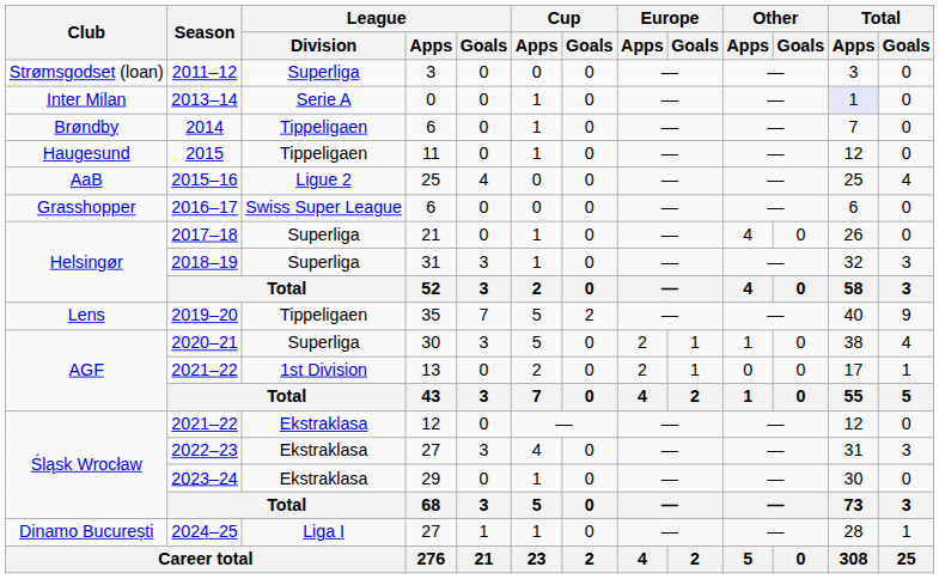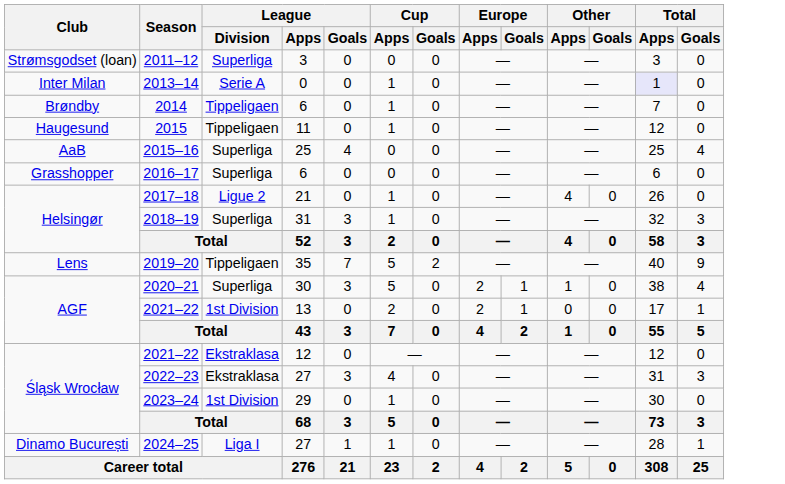 <table class="wikitable" style="text-align: center;">
 <tr>
 <th rowspan="2">Club</th>
 <th rowspan="2">Season</th>
 <th colspan="3">League</th>
 <th colspan="2">Cup</th>
 <th colspan="2">Europe</th>
 <th colspan="2">Other</th>
 <th colspan="2">Total</th>
 </tr>
 <tr>
 <th>Division</th>
 <th>Apps</th>
 <th>Goals</th>
 <th>Apps</th>
 <th>Goals</th>
 <th>Apps</th>
 <th>Goals</th>
 <th>Apps</th>
 <th>Goals</th>
 <th>Apps</th>
 <th>Goals</th>
 </tr>
 <tr>
 <td><a href='#'>Strømsgodset</a> (loan)</td>
 <td><a href='#'>2011–12</a></td>
 <td><a href='#'>Superliga</a></td>
 <td>3</td>
 <td>0</td>
 <td>0</td>
 <td>0</td>
 <td colspan=2>—</td>
 <td colspan=2>—</td>
 <td>3</td>
 <td>0</td>
 </tr>
 <tr>
 <td><a href='#'>Inter Milan</a></td>
 <td><a href='#'>2013–14</a></td>
 <td><a href='#'>Serie A</a></td>
 <td>0</td>
 <td>0</td>
 <td>1</td>
 <td>0</td>
 <td colspan=2>—</td>
 <td colspan=2>—</td>
 <td style="background: lavender;">1</td>
 <td>0</td>
 </tr>
 <tr>
 <td><a href='#'>Brøndby</a></td>
 <td><a href='#'>2014</a></td>
 <td><a href='#'>Tippeligaen</a></td>
 <td>6</td>
 <td>0</td>
 <td>1</td>
 <td>0</td>
 <td colspan=2>—</td>
 <td colspan=2>—</td>
 <td>7</td>
 <td>0</td>
 </tr>
 <tr>
 <td><a href='#'>Haugesund</a></td>
 <td><a href='#'>2015</a></td>
 <td>Tippeligaen</td>
 <td>11</td>
 <td>0</td>
 <td>1</td>
 <td>0</td>
 <td colspan=2>—</td>
 <td colspan=2>—</td>
 <td>12</td>
 <td>0</td>
 </tr>
 <tr>
 <td><a href='#'>AaB</a></td>
 <td><a href='#'>2015–16</a></td>
-<td><a href='#'>Ligue 2</a></td>
+<td>Superliga</td>
 <td>25</td>
 <td>4</td>
 <td>0</td>
 <td>0</td>
 <td colspan=2>—</td>
 <td colspan=2>—</td>
 <td>25</td>
 <td>4</td>
 </tr>
 <tr>
 <td><a href='#'>Grasshopper</a></td>
 <td><a href='#'>2016–17</a></td>
-<td><a href='#'>Swiss Super League</a></td>
+<td>Superliga</td>
 <td>6</td>
 <td>0</td>
 <td>0</td>
 <td>0</td>
 <td colspan=2>—</td>
 <td colspan=2>—</td>
 <td>6</td>
 <td>0</td>
 </tr>
 <tr>
 <td rowspan=3><a href='#'>Helsingør</a></td>
 <td><a href='#'>2017–18</a></td>
-<td>Superliga</td>
+<td><a href='#'>Ligue 2</a></td>
 <td>21</td>
 <td>0</td>
 <td>1</td>
 <td>0</td>
 <td colspan=2>—</td>
 <td>4</td>
 <td>0</td>
 <td>26</td>
 <td>0</td>
 </tr>
 <tr>
 <td><a href='#'>2018–19</a></td>
 <td>Superliga</td>
 <td>31</td>
 <td>3</td>
 <td>1</td>
 <td>0</td>
 <td colspan=2>—</td>
 <td colspan=2>—</td>
 <td>32</td>
 <td>3</td>
 </tr>
 <tr>
 <th colspan=2>Total</th>
 <th>52</th>
 <th>3</th>
 <th>2</th>
 <th>0</th>
 <th colspan=2>—</th>
 <th>4</th>
 <th>0</th>
 <th>58</th>
 <th>3</th>
 </tr>
 <tr>
 <td rowspan=1><a href='#'>Lens</a></td>
 <td><a href='#'>2019–20</a></td>
 <td>Tippeligaen</td>
 <td>35</td>
 <td>7</td>
 <td>5</td>
 <td>2</td>
 <td colspan=2>—</td>
 <td colspan=2>—</td>
 <td>40</td>
 <td>9</td>
 </tr>
 <tr>
 <td rowspan=3><a href='#'>AGF</a></td>
 <td><a href='#'>2020–21</a></td>
 <td>Superliga</td>
 <td>30</td>
 <td>3</td>
 <td>5</td>
 <td>0</td>
 <td>2</td>
 <td>1</td>
 <td>1</td>
 <td>0</td>
 <td>38</td>
 <td>4</td>
 </tr>
 <tr>
 <td><a href='#'>2021–22</a></td>
 <td><a href='#'>1st Division</a></td>
 <td>13</td>
 <td>0</td>
 <td>2</td>
 <td>0</td>
 <td>2</td>
 <td>1</td>
 <td>0</td>
 <td>0</td>
 <td>17</td>
 <td>1</td>
 </tr>
 <tr>
 <th colspan=2>Total</th>
 <th>43</th>
 <th>3</th>
 <th>7</th>
 <th>0</th>
 <th>4</th>
 <th>2</th>
 <th>1</th>
 <th>0</th>
 <th>55</th>
 <th>5</th>
 </tr>
 <tr>
 <td rowspan=4><a href='#'>Śląsk Wrocław</a></td>
 <td><a href='#'>2021–22</a></td>
 <td><a href='#'>Ekstraklasa</a></td>
 <td>12</td>
 <td>0</td>
 <td colspan=2>—</td>
 <td colspan=2>—</td>
 <td colspan=2>—</td>
 <td>12</td>
 <td>0</td>
 </tr>
 <tr>
 <td><a href='#'>2022–23</a></td>
 <td>Ekstraklasa</td>
 <td>27</td>
 <td>3</td>
 <td>4</td>
 <td>0</td>
 <td colspan=2>—</td>
 <td colspan=2>—</td>
 <td>31</td>
 <td>3</td>
 </tr>
 <tr>
 <td><a href='#'>2023–24</a></td>
-<td>Ekstraklasa</td>
+<td><a href='#'>1st Division</a></td>
 <td>29</td>
 <td>0</td>
 <td>1</td>
 <td>0</td>
 <td colspan=2>—</td>
 <td colspan=2>—</td>
 <td>30</td>
 <td>0</td>
 </tr>
 <tr>
 <th colspan=2>Total</th>
 <th>68</th>
 <th>3</th>
 <th>5</th>
 <th>0</th>
 <th colspan=2>—</th>
 <th colspan=2>—</th>
 <th>73</th>
 <th>3</th>
 </tr>
 <tr>
 <td><a href='#'>Dinamo București</a></td>
 <td><a href='#'>2024–25</a></td>
 <td><a href='#'>Liga I</a></td>
 <td>27</td>
 <td>1</td>
 <td>1</td>
 <td>0</td>
 <td colspan=2>—</td>
 <td colspan=2>—</td>
 <td>28</td>
 <td>1</td>
 </tr>
 <tr>
 <th colspan="3">Career total</th>
 <th>276</th>
 <th>21</th>
 <th>23</th>
 <th>2</th>
 <th>4</th>
 <th>2</th>
 <th>5</th>
 <th>0</th>
 <th>308</th>
 <th>25</th>
 </tr>
 </table>
